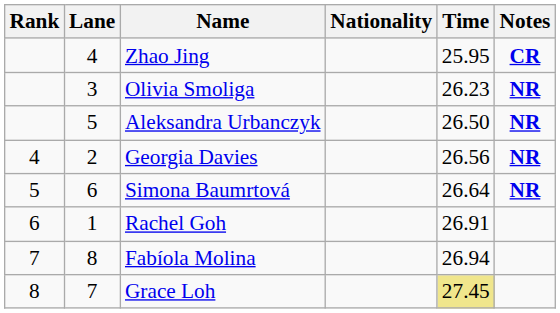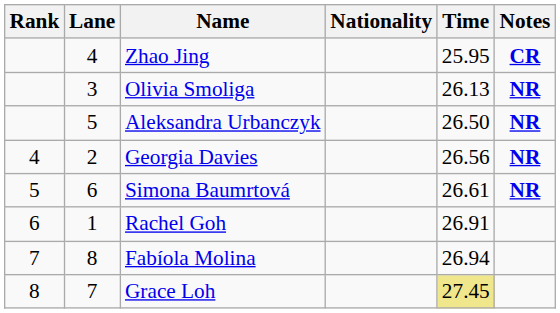 <table class="wikitable sortable" style="text-align:center">
 <tr>
 <th>Rank</th>
 <th>Lane</th>
 <th>Name</th>
 <th>Nationality</th>
 <th>Time</th>
 <th>Notes</th>
 </tr>
 <tr>
 <td></td>
 <td>4</td>
 <td align=left><a href='#'>Zhao Jing</a></td>
 <td align=left></td>
 <td>25.95</td>
 <td><strong><a href='#'>CR</a></strong></td>
 </tr>
 <tr>
 <td></td>
 <td>3</td>
 <td align=left><a href='#'>Olivia Smoliga</a></td>
 <td align=left></td>
-<td>26.23</td>
+<td>26.13</td>
 <td><strong><a href='#'>NR</a></strong></td>
 </tr>
 <tr>
 <td></td>
 <td>5</td>
 <td align=left><a href='#'>Aleksandra Urbanczyk</a></td>
 <td align=left></td>
 <td>26.50</td>
 <td><strong><a href='#'>NR</a></strong></td>
 </tr>
 <tr>
 <td>4</td>
 <td>2</td>
 <td align=left><a href='#'>Georgia Davies</a></td>
 <td align=left></td>
 <td>26.56</td>
 <td><strong><a href='#'>NR</a></strong></td>
 </tr>
 <tr>
 <td>5</td>
 <td>6</td>
 <td align=left><a href='#'>Simona Baumrtová</a></td>
 <td align=left></td>
-<td>26.64</td>
+<td>26.61</td>
 <td><strong><a href='#'>NR</a></strong></td>
 </tr>
 <tr>
 <td>6</td>
 <td>1</td>
 <td align=left><a href='#'>Rachel Goh</a></td>
 <td align=left></td>
 <td>26.91</td>
 <td></td>
 </tr>
 <tr>
 <td>7</td>
 <td>8</td>
 <td align=left><a href='#'>Fabíola Molina</a></td>
 <td align=left></td>
 <td>26.94</td>
 <td></td>
 </tr>
 <tr>
 <td>8</td>
 <td>7</td>
 <td align=left><a href='#'>Grace Loh</a></td>
 <td align=left></td>
 <td style="background: khaki;">27.45</td>
 <td></td>
 </tr>
 </table>
